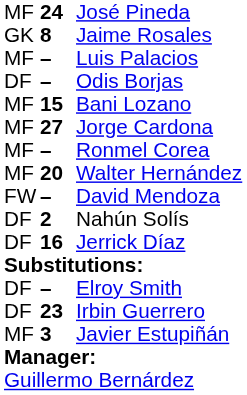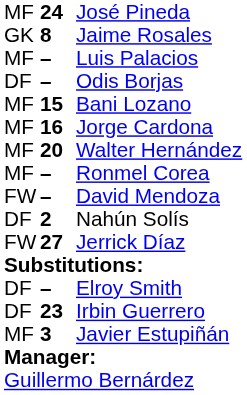 <table style = "font-size: 90%" cellspacing = "0" cellpadding = "0">
 <tr>
 <td colspan = 4></td>
 </tr>
 <tr>
 <th style="width:25px;"></th>
 <th style="width:25px;"></th>
 </tr>
 <tr>
 <td>MF</td>
 <td><strong>24</strong></td>
 <td> <a href='#'>José Pineda</a></td>
 </tr>
 <tr>
 <td>GK</td>
 <td><strong>8</strong></td>
 <td> <a href='#'>Jaime Rosales</a></td>
 </tr>
 <tr>
 <td>MF</td>
 <td><strong>–</strong></td>
 <td> <a href='#'>Luis Palacios</a></td>
 </tr>
 <tr>
 <td>DF</td>
 <td><strong>–</strong></td>
 <td> <a href='#'>Odis Borjas</a></td>
 </tr>
 <tr>
 <td>MF</td>
 <td><strong>15</strong></td>
 <td> <a href='#'>Bani Lozano</a></td>
 <td></td>
 <td></td>
 </tr>
 <tr>
 <td>MF</td>
-<td><strong>27</strong></td>
+<td><strong>16</strong></td>
 <td> <a href='#'>Jorge Cardona</a></td>
+<td></td>
+<td></td>
+</tr>
+<tr>
+<td>MF</td>
+<td><strong>20</strong></td>
+<td> <a href='#'>Walter Hernández</a></td>
 <td></td>
 <td></td>
 </tr>
 <tr>
 <td>MF</td>
 <td><strong>–</strong></td>
 <td> <a href='#'>Ronmel Corea</a></td>
-<td></td>
-<td></td>
-</tr>
-<tr>
-<td>MF</td>
-<td><strong>20</strong></td>
-<td> <a href='#'>Walter Hernández</a></td>
 <td></td>
 <td></td>
 </tr>
 <tr>
 <td>FW</td>
 <td><strong>–</strong></td>
 <td> <a href='#'>David Mendoza</a></td>
 <td></td>
 <td></td>
 </tr>
 <tr>
 <td>DF</td>
 <td><strong>2</strong></td>
 <td> Nahún Solís</td>
 </tr>
 <tr>
-<td>DF</td>
-<td><strong>16</strong></td>
+<td>FW</td>
+<td><strong>27</strong></td>
 <td> <a href='#'>Jerrick Díaz</a></td>
 </tr>
 <tr>
 <td colspan = 3><strong>Substitutions:</strong></td>
 </tr>
 <tr>
 <td>DF</td>
 <td><strong>–</strong></td>
 <td> <a href='#'>Elroy Smith</a></td>
 <td></td>
 <td></td>
 </tr>
 <tr>
 <td>DF</td>
 <td><strong>23</strong></td>
 <td> <a href='#'>Irbin Guerrero</a></td>
 <td></td>
 <td></td>
 </tr>
 <tr>
 <td>MF</td>
 <td><strong>3</strong></td>
 <td> <a href='#'>Javier Estupiñán</a></td>
 <td></td>
 <td></td>
 </tr>
 <tr>
 <td colspan = 3><strong>Manager:</strong></td>
 </tr>
 <tr>
 <td colspan = 3> <a href='#'>Guillermo Bernárdez</a></td>
 </tr>
 </table>
